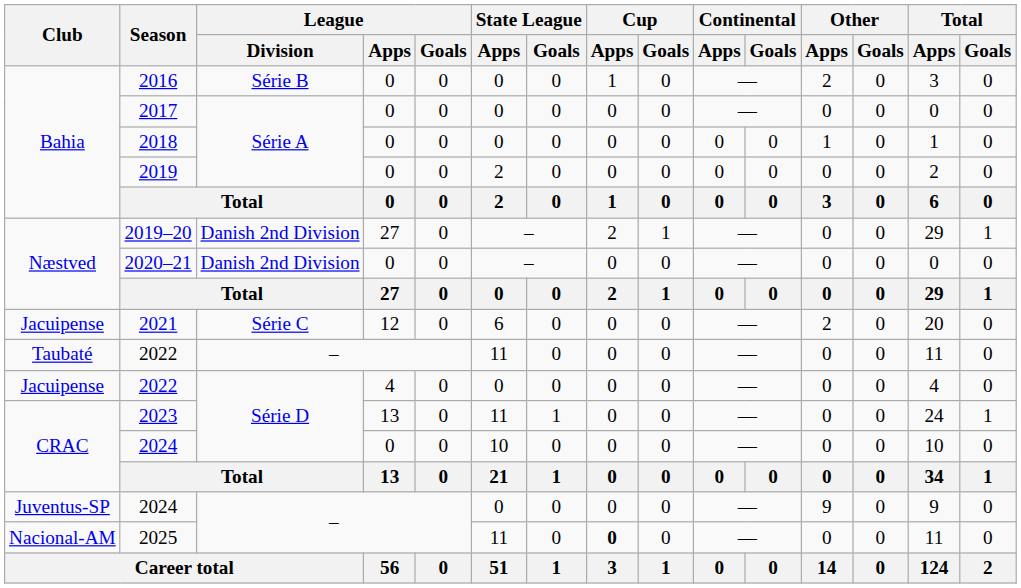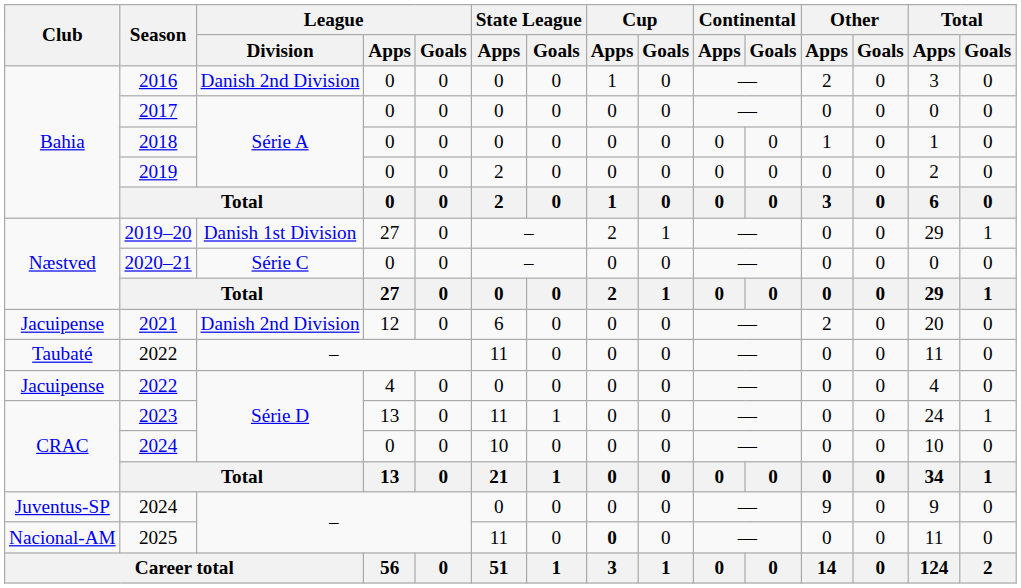 <table class=wikitable style=text-align:center>
 <tr>
 <th rowspan="2">Club</th>
 <th rowspan="2">Season</th>
 <th colspan="3">League</th>
 <th colspan="2">State League</th>
 <th colspan="2">Cup</th>
 <th colspan="2">Continental</th>
 <th colspan="2">Other</th>
 <th colspan="2">Total</th>
 </tr>
 <tr>
 <th>Division</th>
 <th>Apps</th>
 <th>Goals</th>
 <th>Apps</th>
 <th>Goals</th>
 <th>Apps</th>
 <th>Goals</th>
 <th>Apps</th>
 <th>Goals</th>
 <th>Apps</th>
 <th>Goals</th>
 <th>Apps</th>
 <th>Goals</th>
 </tr>
 <tr>
 <td rowspan="5"><a href='#'>Bahia</a></td>
 <td><a href='#'>2016</a></td>
-<td><a href='#'>Série B</a></td>
+<td><a href='#'>Danish 2nd Division</a></td>
 <td>0</td>
 <td>0</td>
 <td>0</td>
 <td>0</td>
 <td>1</td>
 <td>0</td>
 <td colspan="2">—</td>
 <td>2</td>
 <td>0</td>
 <td>3</td>
 <td>0</td>
 </tr>
 <tr>
 <td><a href='#'>2017</a></td>
 <td rowspan="3"><a href='#'>Série A</a></td>
 <td>0</td>
 <td>0</td>
 <td>0</td>
 <td>0</td>
 <td>0</td>
 <td>0</td>
 <td colspan="2">—</td>
 <td>0</td>
 <td>0</td>
 <td>0</td>
 <td>0</td>
 </tr>
 <tr>
 <td><a href='#'>2018</a></td>
 <td>0</td>
 <td>0</td>
 <td>0</td>
 <td>0</td>
 <td>0</td>
 <td>0</td>
 <td>0</td>
 <td>0</td>
 <td>1</td>
 <td>0</td>
 <td>1</td>
 <td>0</td>
 </tr>
 <tr>
 <td><a href='#'>2019</a></td>
 <td>0</td>
 <td>0</td>
 <td>2</td>
 <td>0</td>
 <td>0</td>
 <td>0</td>
 <td>0</td>
 <td>0</td>
 <td>0</td>
 <td>0</td>
 <td>2</td>
 <td>0</td>
 </tr>
 <tr>
 <th colspan="2"><strong>Total</strong></th>
 <th>0</th>
 <th>0</th>
 <th>2</th>
 <th>0</th>
 <th>1</th>
 <th>0</th>
 <th>0</th>
 <th>0</th>
 <th>3</th>
 <th>0</th>
 <th>6</th>
 <th>0</th>
 </tr>
 <tr>
 <td rowspan="3"><a href='#'>Næstved</a></td>
 <td><a href='#'>2019–20</a></td>
-<td><a href='#'>Danish 2nd Division</a></td>
+<td><a href='#'>Danish 1st Division</a></td>
 <td>27</td>
 <td>0</td>
 <td colspan="2">–</td>
 <td>2</td>
 <td>1</td>
 <td colspan="2">—</td>
 <td>0</td>
 <td>0</td>
 <td>29</td>
 <td>1</td>
 </tr>
 <tr>
 <td><a href='#'>2020–21</a></td>
-<td><a href='#'>Danish 2nd Division</a></td>
+<td><a href='#'>Série C</a></td>
 <td>0</td>
 <td>0</td>
 <td colspan="2">–</td>
 <td>0</td>
 <td>0</td>
 <td colspan="2">—</td>
 <td>0</td>
 <td>0</td>
 <td>0</td>
 <td>0</td>
 </tr>
 <tr>
 <th colspan="2"><strong>Total</strong></th>
 <th>27</th>
 <th>0</th>
 <th>0</th>
 <th>0</th>
 <th>2</th>
 <th>1</th>
 <th>0</th>
 <th>0</th>
 <th>0</th>
 <th>0</th>
 <th>29</th>
 <th>1</th>
 </tr>
 <tr>
 <td><a href='#'>Jacuipense</a></td>
 <td><a href='#'>2021</a></td>
-<td><a href='#'>Série C</a></td>
+<td><a href='#'>Danish 2nd Division</a></td>
 <td>12</td>
 <td>0</td>
 <td>6</td>
 <td>0</td>
 <td>0</td>
 <td>0</td>
 <td colspan="2">—</td>
 <td>2</td>
 <td>0</td>
 <td>20</td>
 <td>0</td>
 </tr>
 <tr>
 <td><a href='#'>Taubaté</a></td>
 <td>2022</td>
 <td colspan="3">–</td>
 <td>11</td>
 <td>0</td>
 <td>0</td>
 <td>0</td>
 <td colspan="2">—</td>
 <td>0</td>
 <td>0</td>
 <td>11</td>
 <td>0</td>
 </tr>
 <tr>
 <td><a href='#'>Jacuipense</a></td>
 <td><a href='#'>2022</a></td>
 <td rowspan="3"><a href='#'>Série D</a></td>
 <td>4</td>
 <td>0</td>
 <td>0</td>
 <td>0</td>
 <td>0</td>
 <td>0</td>
 <td colspan="2">—</td>
 <td>0</td>
 <td>0</td>
 <td>4</td>
 <td>0</td>
 </tr>
 <tr>
 <td rowspan="3"><a href='#'>CRAC</a></td>
 <td><a href='#'>2023</a></td>
 <td>13</td>
 <td>0</td>
 <td>11</td>
 <td>1</td>
 <td>0</td>
 <td>0</td>
 <td colspan="2">—</td>
 <td>0</td>
 <td>0</td>
 <td>24</td>
 <td>1</td>
 </tr>
 <tr>
 <td><a href='#'>2024</a></td>
 <td>0</td>
 <td>0</td>
 <td>10</td>
 <td>0</td>
 <td>0</td>
 <td>0</td>
 <td colspan="2">—</td>
 <td>0</td>
 <td>0</td>
 <td>10</td>
 <td>0</td>
 </tr>
 <tr>
 <th colspan="2"><strong>Total</strong></th>
 <th>13</th>
 <th>0</th>
 <th>21</th>
 <th>1</th>
 <th>0</th>
 <th>0</th>
 <th>0</th>
 <th>0</th>
 <th>0</th>
 <th>0</th>
 <th>34</th>
 <th>1</th>
 </tr>
 <tr>
 <td><a href='#'>Juventus-SP</a></td>
 <td>2024</td>
 <td colspan="3" rowspan="2">–</td>
 <td>0</td>
 <td>0</td>
 <td>0</td>
 <td>0</td>
 <td colspan="2">—</td>
 <td>9</td>
 <td>0</td>
 <td>9</td>
 <td>0</td>
 </tr>
 <tr>
 <td><a href='#'>Nacional-AM</a></td>
 <td>2025</td>
 <td>11</td>
 <td>0</td>
 <td><strong>0</strong></td>
 <td>0</td>
 <td colspan="2">—</td>
 <td>0</td>
 <td>0</td>
 <td>11</td>
 <td>0</td>
 </tr>
 <tr>
 <th colspan="3"><strong>Career total</strong></th>
 <th>56</th>
 <th>0</th>
 <th>51</th>
 <th>1</th>
 <th>3</th>
 <th>1</th>
 <th>0</th>
 <th>0</th>
 <th>14</th>
 <th>0</th>
 <th>124</th>
 <th>2</th>
 </tr>
 </table>
